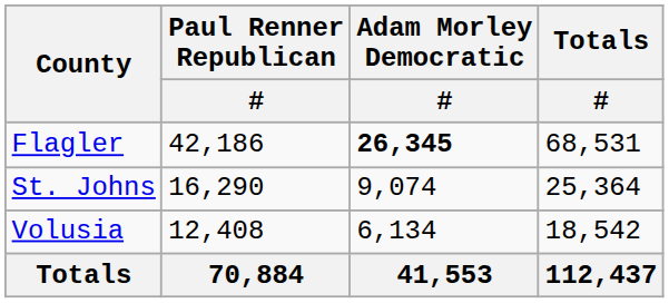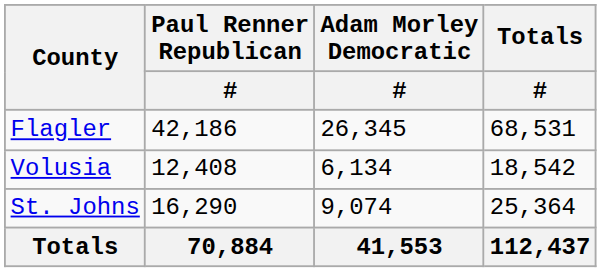 <table class="wikitable">
 <tr>
 <th rowspan="2">County</th>
 <th>Paul Renner<br>Republican</th>
 <th>Adam Morley<br>Democratic</th>
 <th>Totals</th>
 </tr>
 <tr>
 <th>#</th>
 <th>#</th>
 <th>#</th>
 </tr>
 <tr>
 <td><a href='#'>Flagler</a></td>
 <td>42,186</td>
-<td><strong>26,345</strong></td>
+<td>26,345</td>
 <td>68,531</td>
+</tr>
+<tr>
+<td><a href='#'>Volusia</a></td>
+<td>12,408</td>
+<td>6,134</td>
+<td>18,542</td>
 </tr>
 <tr>
 <td><a href='#'>St. Johns</a></td>
 <td>16,290</td>
 <td>9,074</td>
 <td>25,364</td>
 </tr>
 <tr>
-<td><a href='#'>Volusia</a></td>
-<td>12,408</td>
-<td>6,134</td>
-<td>18,542</td>
-</tr>
-<tr>
 <th>Totals</th>
 <th>70,884</th>
 <th>41,553</th>
 <th>112,437</th>
 </tr>
 </table>
